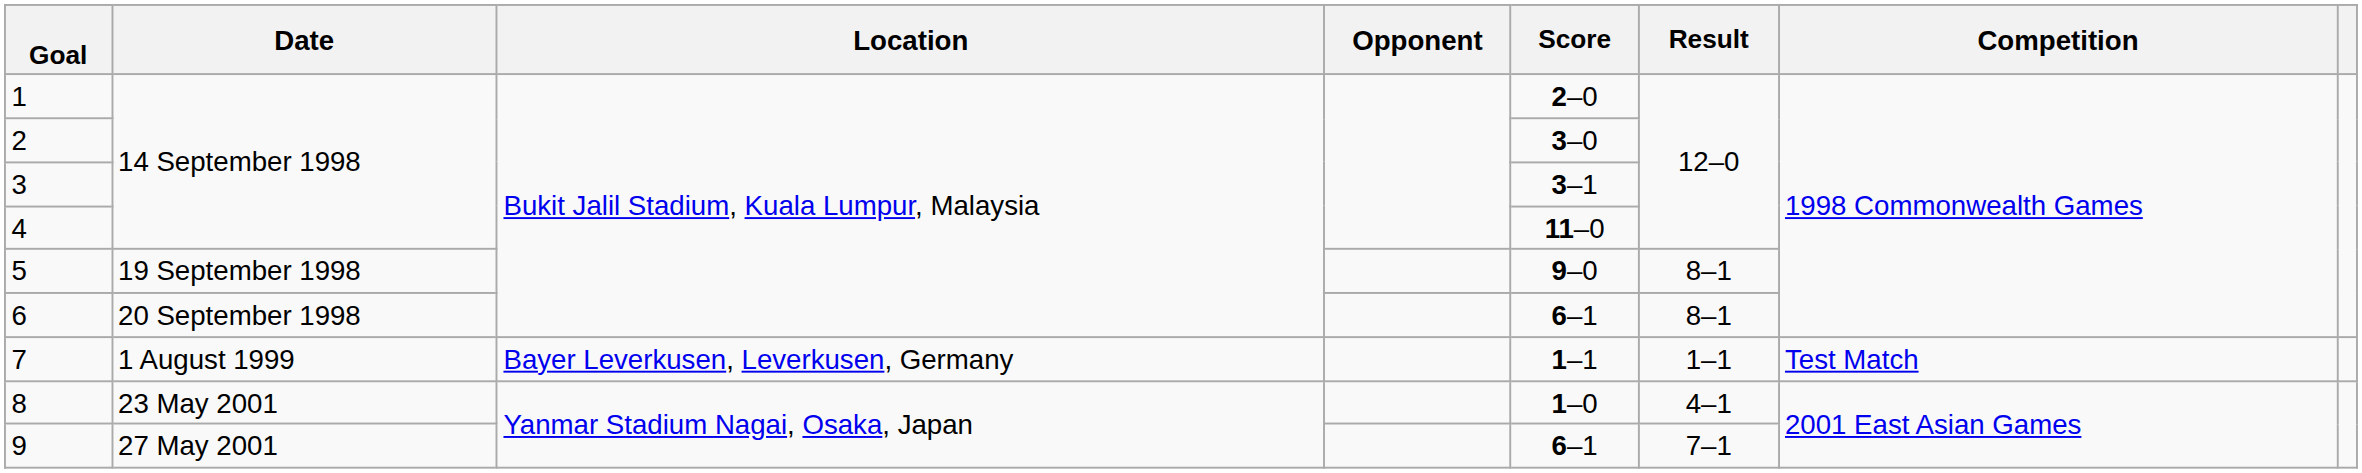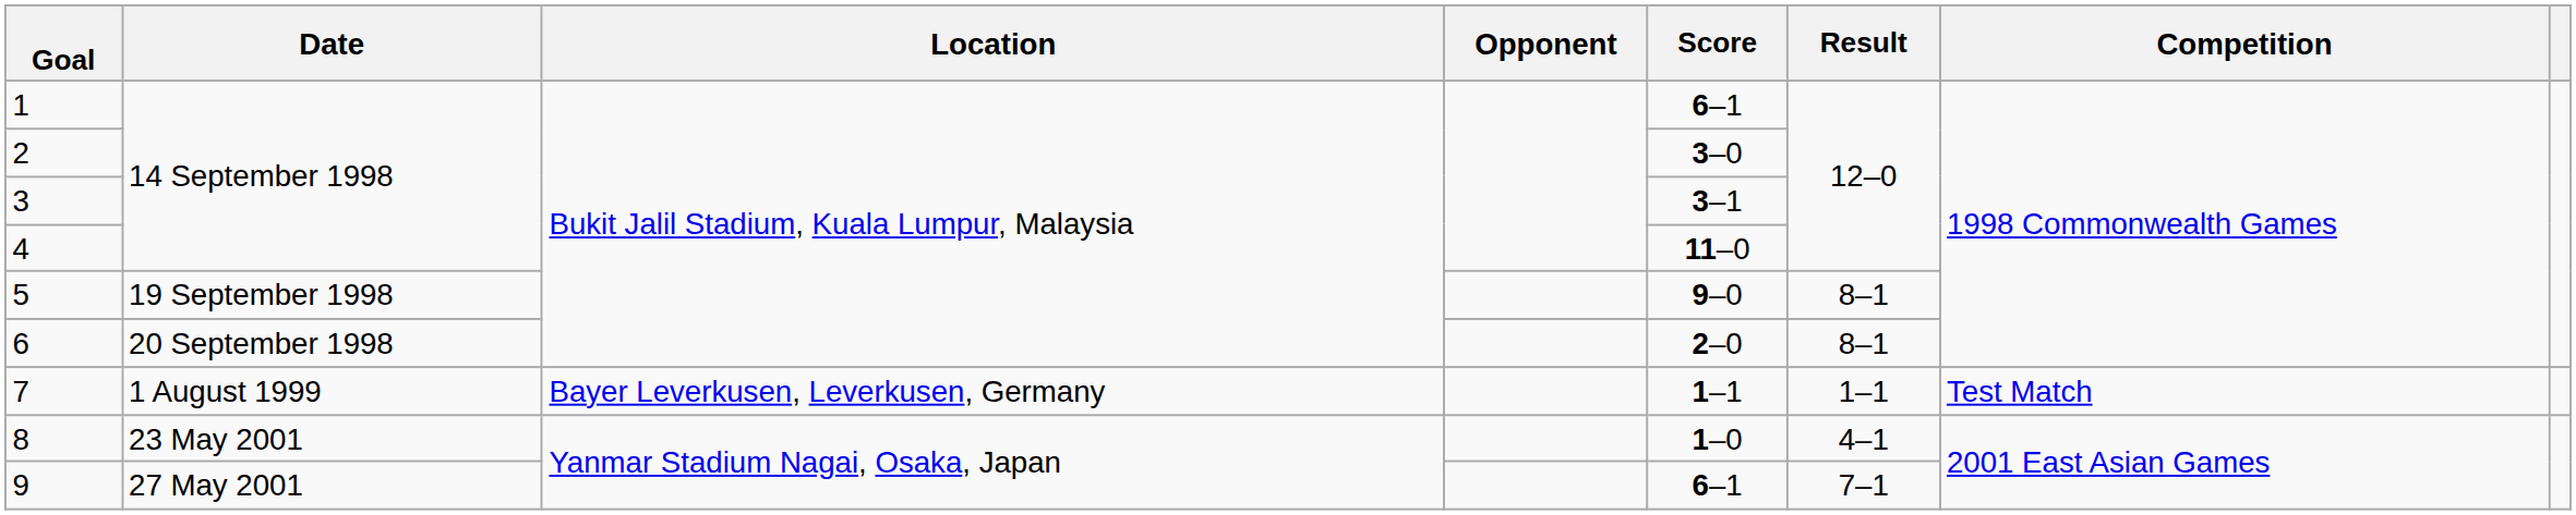 <table class="wikitable sortable" style="font-size:90%" width=97%>
 <tr>
 <th style="font-size:95%;" data-sort-type=number><br>Goal</th>
 <th align=center>Date</th>
 <th>Location</th>
 <th width=90>Opponent</th>
 <th data-sort-type="number" style="font-size:95%">Score</th>
 <th data-sort-type="number" style="font-size:95%">Result</th>
 <th>Competition</th>
 <th></th>
 </tr>
 <tr>
 <td>1</td>
 <td rowspan=4>14 September 1998</td>
 <td rowspan=6><a href='#'>Bukit Jalil Stadium</a>, <a href='#'>Kuala Lumpur</a>, Malaysia</td>
 <td rowspan=4></td>
-<td align="center"><strong>2</strong>–0</td>
+<td align="center"><strong>6</strong>–1</td>
 <td rowspan=4; align="center">12–0</td>
 <td rowspan=6><a href='#'>1998 Commonwealth Games</a></td>
 <td rowspan=6></td>
 </tr>
 <tr>
 <td>2</td>
 <td align="center"><strong>3</strong>–0</td>
 </tr>
 <tr>
 <td>3</td>
 <td align="center"><strong>3</strong>–1</td>
 </tr>
 <tr>
 <td>4</td>
 <td align="center"><strong>11</strong>–0</td>
 </tr>
 <tr>
 <td>5</td>
 <td>19 September 1998</td>
 <td></td>
 <td align="center"><strong>9</strong>–0</td>
 <td align="center">8–1</td>
 </tr>
 <tr>
 <td>6</td>
 <td>20 September 1998</td>
 <td></td>
-<td align="center"><strong>6</strong>–1</td>
+<td align="center"><strong>2</strong>–0</td>
 <td align="center">8–1</td>
 </tr>
 <tr>
 <td>7</td>
 <td>1 August 1999</td>
 <td><a href='#'>Bayer Leverkusen</a>, <a href='#'>Leverkusen</a>, Germany</td>
 <td></td>
 <td align="center"><strong>1</strong>–1</td>
 <td align="center">1–1</td>
 <td><a href='#'>Test Match</a></td>
 <td></td>
 </tr>
 <tr>
 <td>8</td>
 <td>23 May 2001</td>
 <td rowspan=2><a href='#'>Yanmar Stadium Nagai</a>, <a href='#'>Osaka</a>, Japan</td>
 <td></td>
 <td align="center"><strong>1</strong>–0</td>
 <td align="center">4–1</td>
 <td rowspan=2><a href='#'>2001 East Asian Games</a></td>
 <td rowspan=2></td>
 </tr>
 <tr>
 <td>9</td>
 <td>27 May 2001</td>
 <td></td>
 <td align="center"><strong>6</strong>–1</td>
 <td align="center">7–1</td>
 </tr>
 </table>
